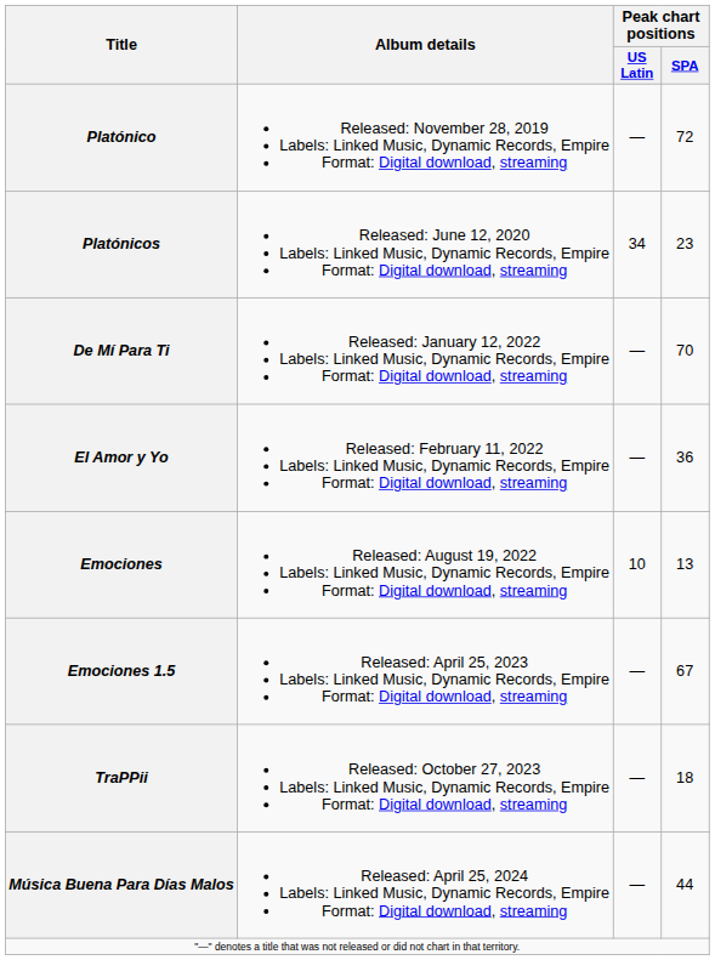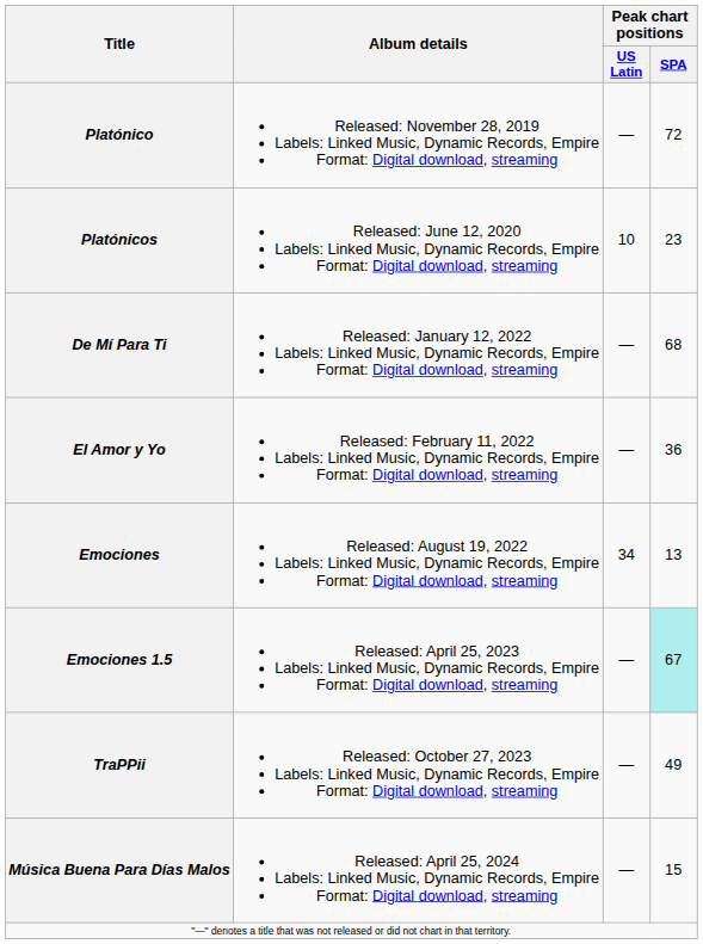 <table class="wikitable plainrowheaders" style="text-align: center;">
 <tr>
 <th scope="col" rowspan="2">Title</th>
 <th scope="col" rowspan="2">Album details</th>
 <th scope="col" colspan="2">Peak chart positions</th>
 </tr>
 <tr>
 <th scope="col" style="width:3em;font-size:90%;"><a href='#'>US<br>Latin</a><br></th>
 <th scope="col" style="width:3em;font-size:90%;"><a href='#'>SPA</a><br></th>
 </tr>
 <tr>
 <th scope="row"><em>Platónico</em><br></th>
 <td><br><ul><li>Released: November 28, 2019</li><li>Labels: Linked Music, Dynamic Records, Empire</li><li>Format: <a href='#'>Digital download</a>, <a href='#'>streaming</a></li></ul></td>
 <td>—</td>
 <td>72</td>
 </tr>
 <tr>
 <th scope="row"><em>Platónicos</em><br></th>
 <td><br><ul><li>Released: June 12, 2020</li><li>Labels: Linked Music, Dynamic Records, Empire</li><li>Format: <a href='#'>Digital download</a>, <a href='#'>streaming</a></li></ul></td>
-<td>34</td>
+<td>10</td>
 <td>23</td>
 </tr>
 <tr>
 <th scope="row"><em>De Mí Para Ti</em></th>
 <td><br><ul><li>Released: January 12, 2022</li><li>Labels: Linked Music, Dynamic Records, Empire</li><li>Format: <a href='#'>Digital download</a>, <a href='#'>streaming</a></li></ul></td>
 <td>—</td>
-<td>70</td>
+<td>68</td>
 </tr>
 <tr>
 <th scope="row"><em>El Amor y Yo</em></th>
 <td><br><ul><li>Released: February 11, 2022</li><li>Labels: Linked Music, Dynamic Records, Empire</li><li>Format: <a href='#'>Digital download</a>, <a href='#'>streaming</a></li></ul></td>
 <td>—</td>
 <td>36</td>
 </tr>
 <tr>
 <th scope="row"><em>Emociones</em></th>
 <td><br><ul><li>Released: August 19, 2022</li><li>Labels: Linked Music, Dynamic Records, Empire</li><li>Format: <a href='#'>Digital download</a>, <a href='#'>streaming</a></li></ul></td>
-<td>10</td>
+<td>34</td>
 <td>13</td>
 </tr>
 <tr>
 <th scope="row"><em>Emociones 1.5</em></th>
 <td><br><ul><li>Released: April 25, 2023</li><li>Labels: Linked Music, Dynamic Records, Empire</li><li>Format: <a href='#'>Digital download</a>, <a href='#'>streaming</a></li></ul></td>
 <td>—</td>
-<td>67</td>
+<td style="background: paleturquoise;">67</td>
 </tr>
 <tr>
 <th scope="row"><em>TraPPii</em></th>
 <td><br><ul><li>Released: October 27, 2023</li><li>Labels: Linked Music, Dynamic Records, Empire</li><li>Format: <a href='#'>Digital download</a>, <a href='#'>streaming</a></li></ul></td>
 <td>—</td>
-<td>18</td>
+<td>49</td>
 </tr>
 <tr>
 <th scope="row"><em>Música Buena Para Días Malos</em></th>
 <td><br><ul><li>Released: April 25, 2024</li><li>Labels: Linked Music, Dynamic Records, Empire</li><li>Format: <a href='#'>Digital download</a>, <a href='#'>streaming</a></li></ul></td>
 <td>—</td>
-<td>44</td>
+<td>15</td>
 </tr>
 <tr>
 <td colspan="14" style="font-size:8pt;">"—" denotes a title that was not released or did not chart in that territory.</td>
 </tr>
 </table>
